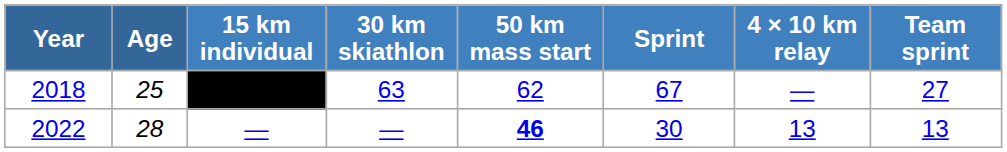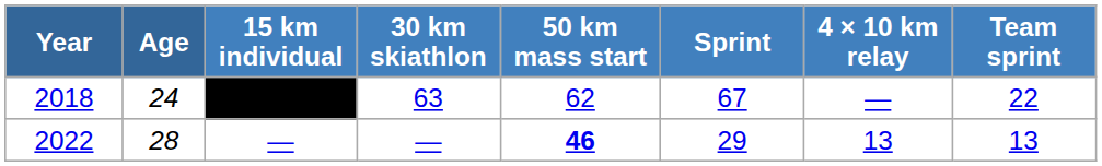 <table class="wikitable" style="font-size:95%; text-align:center; border:grey solid 1px; border-collapse:collapse; background:#ffffff;">
 <tr>
 <th style="background-color:#369; color:white; width:60px;"> Year </th>
 <th style="background-color:#369; color:white; width:40px;"> Age </th>
 <th style="background-color:#4180be; color:white; width:75px;"> 15 km <br> individual </th>
 <th style="background-color:#4180be; color:white; width:75px;"> 30 km <br> skiathlon </th>
 <th style="background-color:#4180be; color:white; width:75px;"> 50 km <br> mass start </th>
 <th style="background-color:#4180be; color:white; width:75px;"> Sprint </th>
 <th style="background-color:#4180be; color:white; width:75px;"> 4 × 10 km <br> relay </th>
 <th style="background-color:#4180be; color:white; width:75px;"> Team <br> sprint </th>
 </tr>
 <tr>
 <td><a href='#'>2018</a></td>
-<td><em>25</em></td>
+<td><em>24</em></td>
 <td style="background:#000; color:#fff;"><a href='#'><span></span></a></td>
 <td><a href='#'>63</a></td>
 <td><a href='#'>62</a></td>
 <td><a href='#'>67</a></td>
 <td><a href='#'>—</a></td>
-<td><a href='#'>27</a></td>
+<td><a href='#'>22</a></td>
 </tr>
 <tr>
 <td><a href='#'>2022</a></td>
 <td><em>28</em></td>
 <td><a href='#'>—</a></td>
 <td><a href='#'>—</a></td>
 <td><strong><a href='#'>46</a></strong></td>
-<td><a href='#'>30</a></td>
+<td><a href='#'>29</a></td>
 <td><a href='#'>13</a></td>
 <td><a href='#'>13</a></td>
 </tr>
 </table>
